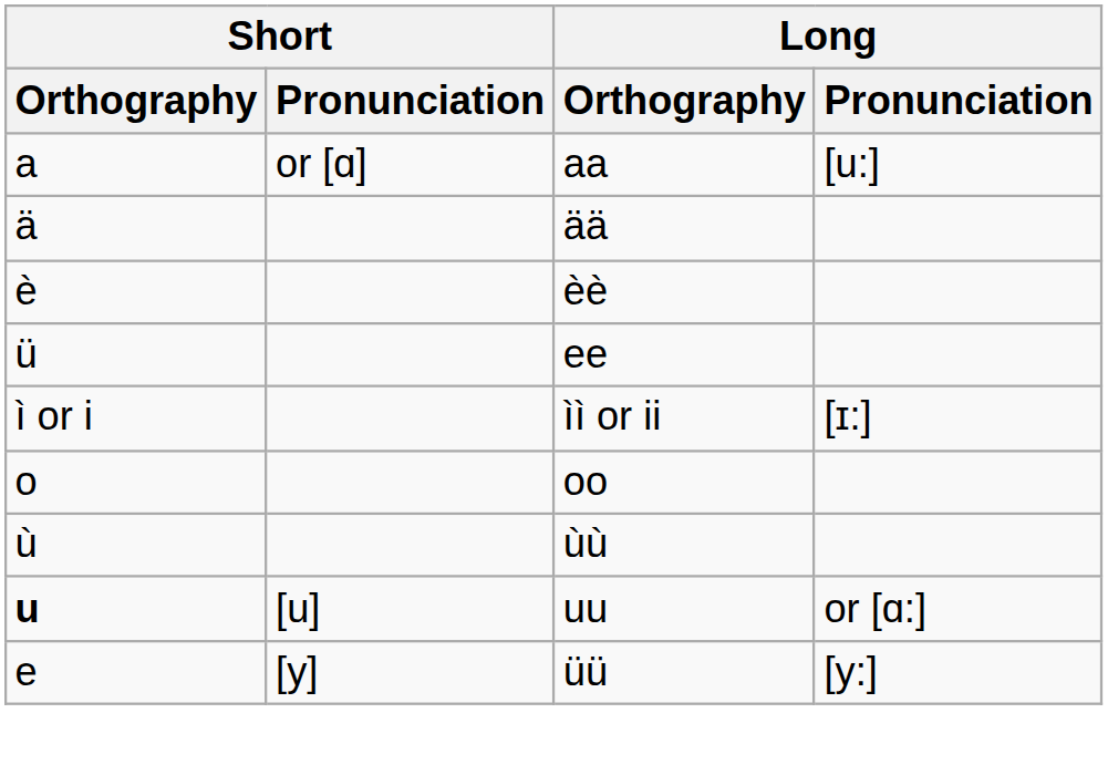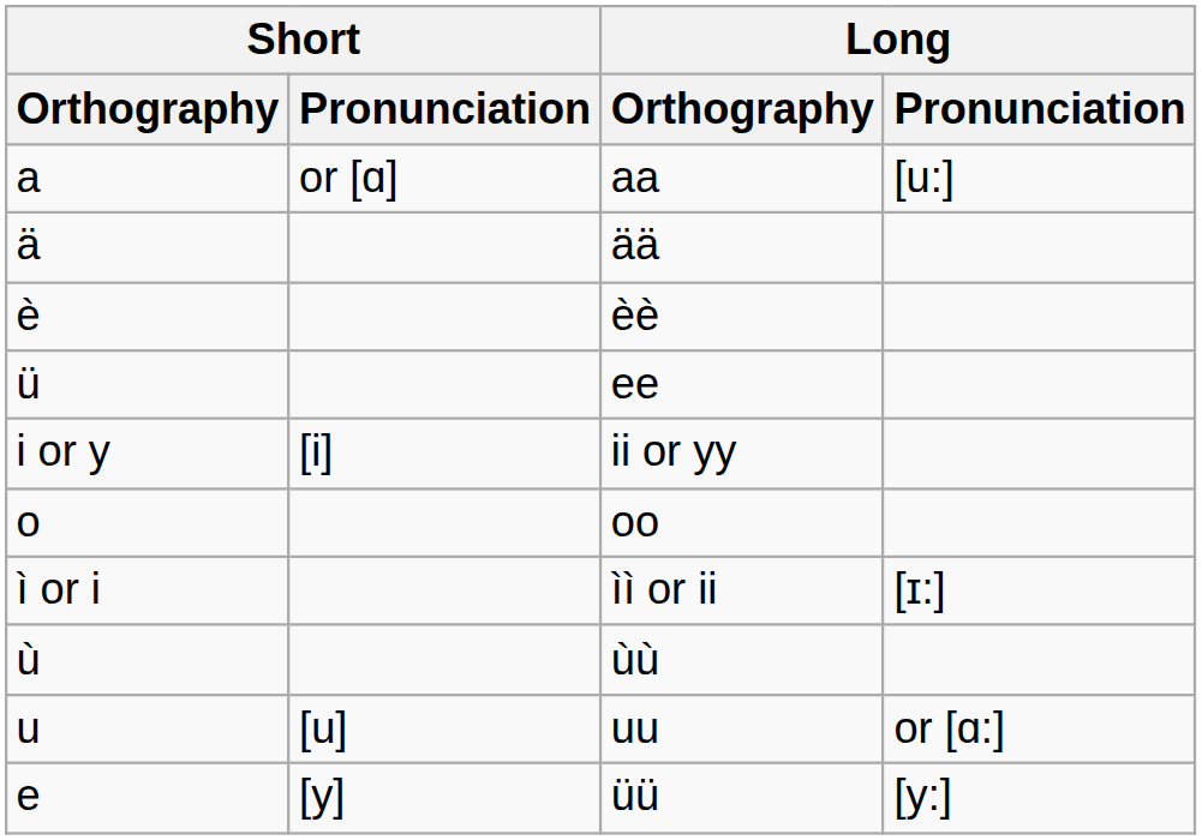 <table class="wikitable" border="1">
 <tr>
 <th colspan=2>Short</th>
 <th colspan=2>Long</th>
 </tr>
 <tr>
 <th>Orthography</th>
 <th>Pronunciation</th>
 <th>Orthography</th>
 <th>Pronunciation</th>
 </tr>
 <tr>
 <td>a</td>
 <td> or [ɑ]</td>
 <td>aa</td>
 <td>[u:]</td>
 </tr>
 <tr>
 <td>ä</td>
 <td></td>
 <td>ää</td>
 <td></td>
 </tr>
 <tr>
 <td>è</td>
 <td></td>
 <td>èè</td>
 <td></td>
 </tr>
 <tr>
 <td>ü</td>
 <td></td>
 <td>ee</td>
 <td></td>
 </tr>
 <tr>
-<td>ì or i</td>
+<td>i or y</td>
+<td>[i]</td>
+<td>ii or yy</td>
 <td></td>
-<td>ìì or ii</td>
-<td>[ɪ:]</td>
 </tr>
 <tr>
 <td>o</td>
 <td></td>
 <td>oo</td>
 <td></td>
 </tr>
 <tr>
+<td>ì or i</td>
+<td></td>
+<td>ìì or ii</td>
+<td>[ɪ:]</td>
+</tr>
+<tr>
 <td>ù</td>
 <td></td>
 <td>ùù</td>
 <td></td>
 </tr>
 <tr>
-<td><strong>u</strong></td>
+<td>u</td>
 <td>[u]</td>
 <td>uu</td>
 <td> or [ɑ:]</td>
 </tr>
 <tr>
 <td>e</td>
 <td>[y]</td>
 <td>üü</td>
 <td>[y:]</td>
 </tr>
 </table>
